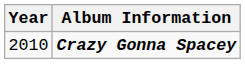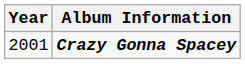 <table class="wikitable">
 <tr>
 <th rowspan="1">Year</th>
 <th rowspan="1">Album Information</th>
 </tr>
 <tr>
-<td align="center">2010</td>
+<td align="center">2001</td>
 <td><strong><em>Crazy Gonna Spacey</em></strong><br></td>
 </tr>
 </table>
